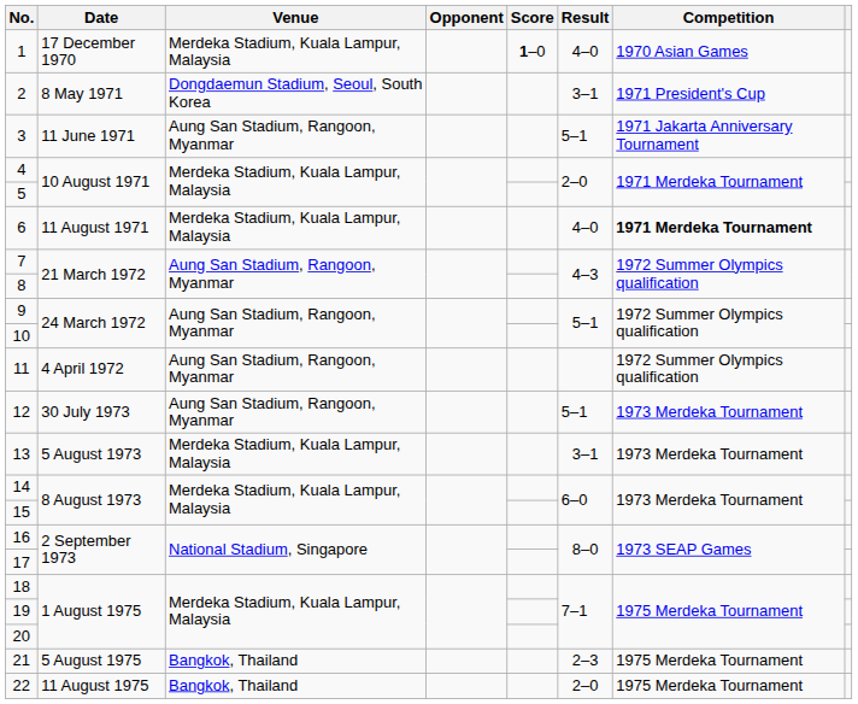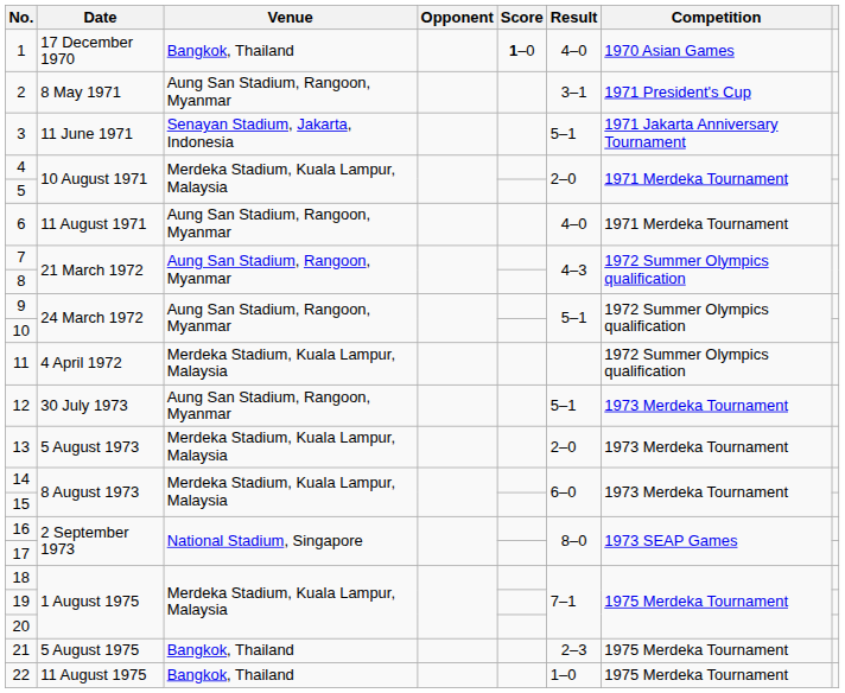 <table class="wikitable plainrowheaders sortable">
 <tr>
 <th scope="col">No.</th>
 <th scope="col">Date</th>
 <th scope="col">Venue</th>
 <th scope="col">Opponent</th>
 <th scope="col">Score</th>
 <th scope="col">Result</th>
 <th scope="col">Competition</th>
 <th scope="col" class="unsortable"></th>
 </tr>
 <tr>
 <td align="center">1</td>
 <td>17 December 1970</td>
-<td>Merdeka Stadium, Kuala Lampur, Malaysia</td>
+<td><a href='#'>Bangkok</a>, Thailand</td>
 <td></td>
 <td align="center"><strong>1</strong>–0</td>
 <td align="center">4–0</td>
 <td><a href='#'>1970 Asian Games</a></td>
 <td></td>
 </tr>
 <tr>
 <td align="center">2</td>
 <td>8 May 1971</td>
-<td><a href='#'>Dongdaemun Stadium</a>, <a href='#'>Seoul</a>, South Korea</td>
+<td>Aung San Stadium, Rangoon, Myanmar</td>
 <td></td>
 <td align="center"></td>
 <td align="center">3–1</td>
 <td><a href='#'>1971 President's Cup</a></td>
 <td></td>
 </tr>
 <tr>
 <td align="center">3</td>
 <td>11 June 1971</td>
-<td>Aung San Stadium, Rangoon, Myanmar</td>
+<td><a href='#'>Senayan Stadium</a>, <a href='#'>Jakarta</a>, Indonesia</td>
 <td></td>
 <td></td>
 <td>5–1</td>
 <td><a href='#'>1971 Jakarta Anniversary Tournament</a></td>
 <td></td>
 </tr>
 <tr>
 <td align="center">4</td>
 <td rowspan="2">10 August 1971</td>
 <td rowspan="2">Merdeka Stadium, Kuala Lampur, Malaysia</td>
 <td rowspan="2"></td>
 <td></td>
 <td rowspan="2">2–0</td>
 <td rowspan="2"><a href='#'>1971 Merdeka Tournament</a></td>
 <td></td>
 </tr>
 <tr>
 <td align="center">5</td>
 <td></td>
 <td></td>
 </tr>
 <tr>
 <td align="center">6</td>
 <td>11 August 1971</td>
-<td>Merdeka Stadium, Kuala Lampur, Malaysia</td>
+<td>Aung San Stadium, Rangoon, Myanmar</td>
 <td></td>
 <td align="center"></td>
 <td align="center">4–0</td>
-<td><strong>1971 Merdeka Tournament</strong></td>
+<td>1971 Merdeka Tournament</td>
 <td></td>
 </tr>
 <tr>
 <td align="center">7</td>
 <td rowspan="2">21 March 1972</td>
 <td rowspan="2"><a href='#'>Aung San Stadium</a>, <a href='#'>Rangoon</a>, Myanmar</td>
 <td rowspan="2"></td>
 <td align="center"></td>
 <td rowspan="2;" align="center">4–3</td>
 <td rowspan="2"><a href='#'>1972 Summer Olympics qualification</a></td>
 <td rowspan="2"></td>
 </tr>
 <tr>
 <td align="center">8</td>
 <td align="center"></td>
 </tr>
 <tr>
 <td align="center">9</td>
 <td rowspan="2">24 March 1972</td>
 <td rowspan="2">Aung San Stadium, Rangoon, Myanmar</td>
 <td rowspan="2"></td>
 <td align="center"></td>
 <td rowspan="2" align="center">5–1</td>
 <td rowspan="2">1972 Summer Olympics qualification</td>
 <td></td>
 </tr>
 <tr>
 <td align="center">10</td>
 <td></td>
 <td></td>
 </tr>
 <tr>
 <td align="center">11</td>
 <td>4 April 1972</td>
-<td>Aung San Stadium, Rangoon, Myanmar</td>
+<td>Merdeka Stadium, Kuala Lampur, Malaysia</td>
 <td></td>
 <td></td>
 <td></td>
 <td>1972 Summer Olympics qualification</td>
 <td></td>
 </tr>
 <tr>
 <td align="center">12</td>
 <td>30 July 1973</td>
 <td>Aung San Stadium, Rangoon, Myanmar</td>
 <td></td>
 <td align="center"></td>
 <td>5–1</td>
 <td><a href='#'>1973 Merdeka Tournament</a></td>
 <td></td>
 </tr>
 <tr>
 <td align="center">13</td>
 <td>5 August 1973</td>
 <td>Merdeka Stadium, Kuala Lampur, Malaysia</td>
 <td></td>
 <td></td>
-<td align="center">3–1</td>
+<td>2–0</td>
 <td>1973 Merdeka Tournament</td>
 <td></td>
 </tr>
 <tr>
 <td align="center">14</td>
 <td rowspan="2">8 August 1973</td>
 <td rowspan="2">Merdeka Stadium, Kuala Lampur, Malaysia</td>
 <td rowspan="2"></td>
 <td></td>
 <td rowspan="2">6–0</td>
 <td rowspan="2">1973 Merdeka Tournament</td>
 <td></td>
 </tr>
 <tr>
 <td align="center">15</td>
 <td></td>
 <td></td>
 </tr>
 <tr>
 <td align="center">16</td>
 <td rowspan="2">2 September 1973</td>
 <td rowspan="2"><a href='#'>National Stadium</a>, Singapore</td>
 <td rowspan="2"></td>
 <td align="center"></td>
 <td rowspan="2" align="center">8–0</td>
 <td rowspan="2"><a href='#'>1973 SEAP Games</a></td>
 <td></td>
 </tr>
 <tr>
 <td align="center">17</td>
 <td></td>
 <td></td>
 </tr>
 <tr>
 <td align="center">18</td>
 <td rowspan="3">1 August 1975</td>
 <td rowspan="3">Merdeka Stadium, Kuala Lampur, Malaysia</td>
 <td rowspan="3"></td>
 <td></td>
 <td rowspan="3">7–1</td>
 <td rowspan="3"><a href='#'>1975 Merdeka Tournament</a></td>
 <td></td>
 </tr>
 <tr>
 <td align="center">19</td>
 <td></td>
 <td></td>
 </tr>
 <tr>
 <td align="center">20</td>
 <td></td>
 <td></td>
 </tr>
 <tr>
 <td align="center">21</td>
 <td>5 August 1975</td>
 <td><a href='#'>Bangkok</a>, Thailand</td>
 <td></td>
 <td></td>
 <td align="center">2–3</td>
 <td>1975 Merdeka Tournament</td>
 <td></td>
 </tr>
 <tr>
 <td align="center">22</td>
 <td>11 August 1975</td>
 <td><a href='#'>Bangkok</a>, Thailand</td>
 <td></td>
 <td></td>
-<td align="center">2–0</td>
+<td>1–0</td>
 <td>1975 Merdeka Tournament</td>
 <td></td>
 </tr>
 </table>
